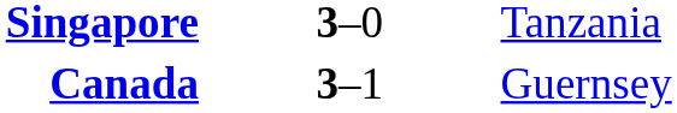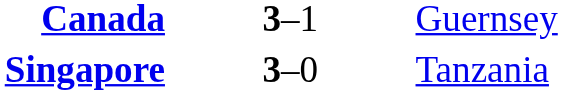 <table>
 <tr>
 <th width=200></th>
 <th width=100></th>
 <th width=200></th>
 </tr>
 <tr>
+<td align=right><strong><a href='#'>Canada</a> </strong></td>
+<td align=center><strong>3</strong>–1</td>
+<td> <a href='#'>Guernsey</a></td>
+</tr>
+<tr>
 <td align=right><strong><a href='#'>Singapore</a> </strong></td>
 <td align=center><strong>3</strong>–0</td>
 <td> <a href='#'>Tanzania</a></td>
 </tr>
-<tr>
-<td align=right><strong><a href='#'>Canada</a> </strong></td>
-<td align=center><strong>3</strong>–1</td>
-<td> <a href='#'>Guernsey</a></td>
-</tr>
 </table>
